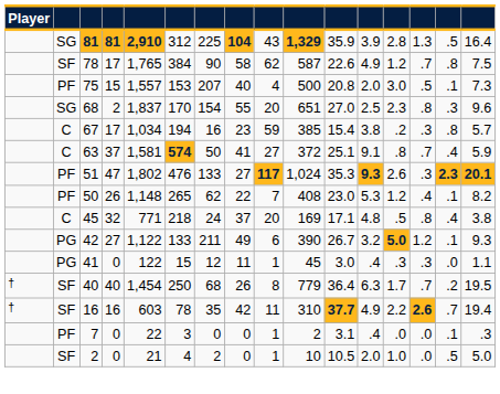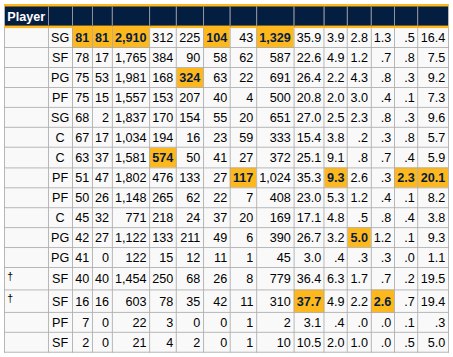 <table class="wikitable sortable" style="font-size: 95%; text-align:right;">
 <tr>
 <th style="background:#041E42; color:#FFFFFF; border-top:#FFB81C 3px solid; border-bottom:#FFB81C 3px solid;">Player</th>
 <th style="background:#041E42; color:#FFFFFF; border-top:#FFB81C 3px solid; border-bottom:#FFB81C 3px solid;"></th>
 <th style="background:#041E42; color:#FFFFFF; border-top:#FFB81C 3px solid; border-bottom:#FFB81C 3px solid;"></th>
 <th style="background:#041E42; color:#FFFFFF; border-top:#FFB81C 3px solid; border-bottom:#FFB81C 3px solid;"></th>
 <th style="background:#041E42; color:#FFFFFF; border-top:#FFB81C 3px solid; border-bottom:#FFB81C 3px solid;"></th>
 <th style="background:#041E42; color:#FFFFFF; border-top:#FFB81C 3px solid; border-bottom:#FFB81C 3px solid;"></th>
 <th style="background:#041E42; color:#FFFFFF; border-top:#FFB81C 3px solid; border-bottom:#FFB81C 3px solid;"></th>
 <th style="background:#041E42; color:#FFFFFF; border-top:#FFB81C 3px solid; border-bottom:#FFB81C 3px solid;"></th>
 <th style="background:#041E42; color:#FFFFFF; border-top:#FFB81C 3px solid; border-bottom:#FFB81C 3px solid;"></th>
 <th style="background:#041E42; color:#FFFFFF; border-top:#FFB81C 3px solid; border-bottom:#FFB81C 3px solid;"></th>
 <th style="background:#041E42; color:#FFFFFF; border-top:#FFB81C 3px solid; border-bottom:#FFB81C 3px solid;"></th>
 <th style="background:#041E42; color:#FFFFFF; border-top:#FFB81C 3px solid; border-bottom:#FFB81C 3px solid;"></th>
 <th style="background:#041E42; color:#FFFFFF; border-top:#FFB81C 3px solid; border-bottom:#FFB81C 3px solid;"></th>
 <th style="background:#041E42; color:#FFFFFF; border-top:#FFB81C 3px solid; border-bottom:#FFB81C 3px solid;"></th>
 <th style="background:#041E42; color:#FFFFFF; border-top:#FFB81C 3px solid; border-bottom:#FFB81C 3px solid;"></th>
 <th style="background:#041E42; color:#FFFFFF; border-top:#FFB81C 3px solid; border-bottom:#FFB81C 3px solid;"></th>
 </tr>
 <tr>
 <td style="text-align:left;"></td>
 <td style="text-align:center;">SG</td>
 <td style="background:#FFB81C; color:#041E42;"><strong>81</strong></td>
 <td style="background:#FFB81C; color:#041E42;"><strong>81</strong></td>
 <td style="background:#FFB81C; color:#041E42;"><strong>2,910</strong></td>
 <td>312</td>
 <td>225</td>
 <td style="background:#FFB81C; color:#041E42;"><strong>104</strong></td>
 <td>43</td>
 <td style="background:#FFB81C; color:#041E42;"><strong>1,329</strong></td>
 <td>35.9</td>
 <td>3.9</td>
 <td>2.8</td>
 <td>1.3</td>
 <td>.5</td>
 <td>16.4</td>
 </tr>
 <tr>
 <td style="text-align:left;"></td>
 <td style="text-align:center;">SF</td>
 <td>78</td>
 <td>17</td>
 <td>1,765</td>
 <td>384</td>
 <td>90</td>
 <td>58</td>
 <td>62</td>
 <td>587</td>
 <td>22.6</td>
 <td>4.9</td>
 <td>1.2</td>
 <td>.7</td>
 <td>.8</td>
 <td>7.5</td>
 </tr>
 <tr>
 <td style="text-align:left;"></td>
+<td style="text-align:center;">PG</td>
+<td>75</td>
+<td>53</td>
+<td>1,981</td>
+<td>168</td>
+<td style="background:#FFB81C; color:#041E42;"><strong>324</strong></td>
+<td>63</td>
+<td>22</td>
+<td>691</td>
+<td>26.4</td>
+<td>2.2</td>
+<td>4.3</td>
+<td>.8</td>
+<td>.3</td>
+<td>9.2</td>
+</tr>
+<tr>
+<td style="text-align:left;"></td>
 <td style="text-align:center;">PF</td>
 <td>75</td>
 <td>15</td>
 <td>1,557</td>
 <td>153</td>
 <td>207</td>
 <td>40</td>
 <td>4</td>
 <td>500</td>
 <td>20.8</td>
 <td>2.0</td>
 <td>3.0</td>
-<td>.5</td>
+<td>.4</td>
 <td>.1</td>
 <td>7.3</td>
 </tr>
 <tr>
 <td style="text-align:left;"></td>
 <td style="text-align:center;">SG</td>
 <td>68</td>
 <td>2</td>
 <td>1,837</td>
 <td>170</td>
 <td>154</td>
 <td>55</td>
 <td>20</td>
 <td>651</td>
 <td>27.0</td>
 <td>2.5</td>
 <td>2.3</td>
 <td>.8</td>
 <td>.3</td>
 <td>9.6</td>
 </tr>
 <tr>
 <td style="text-align:left;"></td>
 <td style="text-align:center;">C</td>
 <td>67</td>
 <td>17</td>
 <td>1,034</td>
 <td>194</td>
 <td>16</td>
 <td>23</td>
 <td>59</td>
-<td>385</td>
+<td>333</td>
 <td>15.4</td>
 <td>3.8</td>
 <td>.2</td>
 <td>.3</td>
 <td>.8</td>
 <td>5.7</td>
 </tr>
 <tr>
 <td style="text-align:left;"></td>
 <td style="text-align:center;">C</td>
 <td>63</td>
 <td>37</td>
 <td>1,581</td>
 <td style="background:#FFB81C; color:#041E42;"><strong>574</strong></td>
 <td>50</td>
 <td>41</td>
 <td>27</td>
 <td>372</td>
 <td>25.1</td>
 <td>9.1</td>
 <td>.8</td>
 <td>.7</td>
 <td>.4</td>
 <td>5.9</td>
 </tr>
 <tr>
 <td style="text-align:left;"></td>
 <td style="text-align:center;">PF</td>
 <td>51</td>
 <td>47</td>
 <td>1,802</td>
 <td>476</td>
 <td>133</td>
 <td>27</td>
 <td style="background:#FFB81C; color:#041E42;"><strong>117</strong></td>
 <td>1,024</td>
 <td>35.3</td>
 <td style="background:#FFB81C; color:#041E42;"><strong>9.3</strong></td>
 <td>2.6</td>
 <td>.3</td>
 <td style="background:#FFB81C; color:#041E42;"><strong>2.3</strong></td>
 <td style="background:#FFB81C; color:#041E42;"><strong>20.1</strong></td>
 </tr>
 <tr>
 <td style="text-align:left;"></td>
 <td style="text-align:center;">PF</td>
 <td>50</td>
 <td>26</td>
 <td>1,148</td>
 <td>265</td>
 <td>62</td>
 <td>22</td>
 <td>7</td>
 <td>408</td>
 <td>23.0</td>
 <td>5.3</td>
 <td>1.2</td>
 <td>.4</td>
 <td>.1</td>
 <td>8.2</td>
 </tr>
 <tr>
 <td style="text-align:left;"></td>
 <td style="text-align:center;">C</td>
 <td>45</td>
 <td>32</td>
 <td>771</td>
 <td>218</td>
 <td>24</td>
 <td>37</td>
 <td>20</td>
 <td>169</td>
 <td>17.1</td>
 <td>4.8</td>
 <td>.5</td>
 <td>.8</td>
 <td>.4</td>
 <td>3.8</td>
 </tr>
 <tr>
 <td style="text-align:left;"></td>
 <td style="text-align:center;">PG</td>
 <td>42</td>
 <td>27</td>
 <td>1,122</td>
 <td>133</td>
 <td>211</td>
 <td>49</td>
 <td>6</td>
 <td>390</td>
 <td>26.7</td>
 <td>3.2</td>
 <td style="background:#FFB81C; color:#041E42;"><strong>5.0</strong></td>
 <td>1.2</td>
 <td>.1</td>
 <td>9.3</td>
 </tr>
 <tr>
 <td style="text-align:left;"></td>
 <td style="text-align:center;">PG</td>
 <td>41</td>
 <td>0</td>
 <td>122</td>
 <td>15</td>
 <td>12</td>
 <td>11</td>
 <td>1</td>
 <td>45</td>
 <td>3.0</td>
 <td>.4</td>
 <td>.3</td>
 <td>.3</td>
 <td>.0</td>
 <td>1.1</td>
 </tr>
 <tr>
 <td style="text-align:left;"><sup>†</sup></td>
 <td style="text-align:center;">SF</td>
 <td>40</td>
 <td>40</td>
 <td>1,454</td>
 <td>250</td>
 <td>68</td>
 <td>26</td>
 <td>8</td>
 <td>779</td>
 <td>36.4</td>
 <td>6.3</td>
 <td>1.7</td>
 <td>.7</td>
 <td>.2</td>
 <td>19.5</td>
 </tr>
 <tr>
 <td style="text-align:left;"><sup>†</sup></td>
 <td style="text-align:center;">SF</td>
 <td>16</td>
 <td>16</td>
 <td>603</td>
 <td>78</td>
 <td>35</td>
 <td>42</td>
 <td>11</td>
 <td>310</td>
 <td style="background:#FFB81C; color:#041E42;"><strong>37.7</strong></td>
 <td>4.9</td>
 <td>2.2</td>
 <td style="background:#FFB81C; color:#041E42;"><strong>2.6</strong></td>
 <td>.7</td>
 <td>19.4</td>
 </tr>
 <tr>
 <td style="text-align:left;"></td>
 <td style="text-align:center;">PF</td>
 <td>7</td>
 <td>0</td>
 <td>22</td>
 <td>3</td>
 <td>0</td>
 <td>0</td>
 <td>1</td>
 <td>2</td>
 <td>3.1</td>
 <td>.4</td>
 <td>.0</td>
 <td>.0</td>
 <td>.1</td>
 <td>.3</td>
 </tr>
 <tr>
 <td style="text-align:left;"></td>
 <td style="text-align:center;">SF</td>
 <td>2</td>
 <td>0</td>
 <td>21</td>
 <td>4</td>
 <td>2</td>
 <td>0</td>
 <td>1</td>
 <td>10</td>
 <td>10.5</td>
 <td>2.0</td>
 <td>1.0</td>
 <td>.0</td>
 <td>.5</td>
 <td>5.0</td>
 </tr>
 </table>
